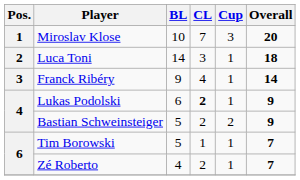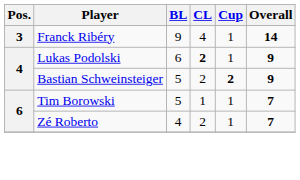 <table class="wikitable">
 <tr>
 <th>Pos.</th>
 <th>Player</th>
 <th><a href='#'>BL</a></th>
 <th><a href='#'>CL</a></th>
 <th><a href='#'>Cup</a></th>
 <th>Overall</th>
-</tr>
-<tr>
-<th>1</th>
-<td> <a href='#'>Miroslav Klose</a></td>
-<td align="center">10</td>
-<td align="center">7</td>
-<td align="center">3</td>
-<td align="center"><strong>20</strong></td>
-</tr>
-<tr>
-<th>2</th>
-<td> <a href='#'>Luca Toni</a></td>
-<td align="center">14</td>
-<td align="center">3</td>
-<td align="center">1</td>
-<td align="center"><strong>18</strong></td>
 </tr>
 <tr>
 <th>3</th>
 <td> <a href='#'>Franck Ribéry</a></td>
 <td align="center">9</td>
 <td align="center">4</td>
 <td align="center">1</td>
 <td align="center"><strong>14</strong></td>
 </tr>
 <tr>
 <th rowspan=2>4</th>
 <td> <a href='#'>Lukas Podolski</a></td>
 <td align="center">6</td>
 <td align="center"><strong>2</strong></td>
 <td align="center">1</td>
 <td align="center"><strong>9</strong></td>
 </tr>
 <tr>
 <td> <a href='#'>Bastian Schweinsteiger</a></td>
 <td align="center">5</td>
 <td align="center">2</td>
-<td align="center">2</td>
+<td align="center"><strong>2</strong></td>
 <td align="center"><strong>9</strong></td>
 </tr>
 <tr>
 <th rowspan=2>6</th>
 <td> <a href='#'>Tim Borowski</a></td>
 <td align="center">5</td>
 <td align="center">1</td>
 <td align="center">1</td>
 <td align="center"><strong>7</strong></td>
 </tr>
 <tr>
 <td> <a href='#'>Zé Roberto</a></td>
 <td align="center">4</td>
 <td align="center">2</td>
 <td align="center">1</td>
 <td align="center"><strong>7</strong></td>
 </tr>
 <tr>
 </tr>
 </table>
